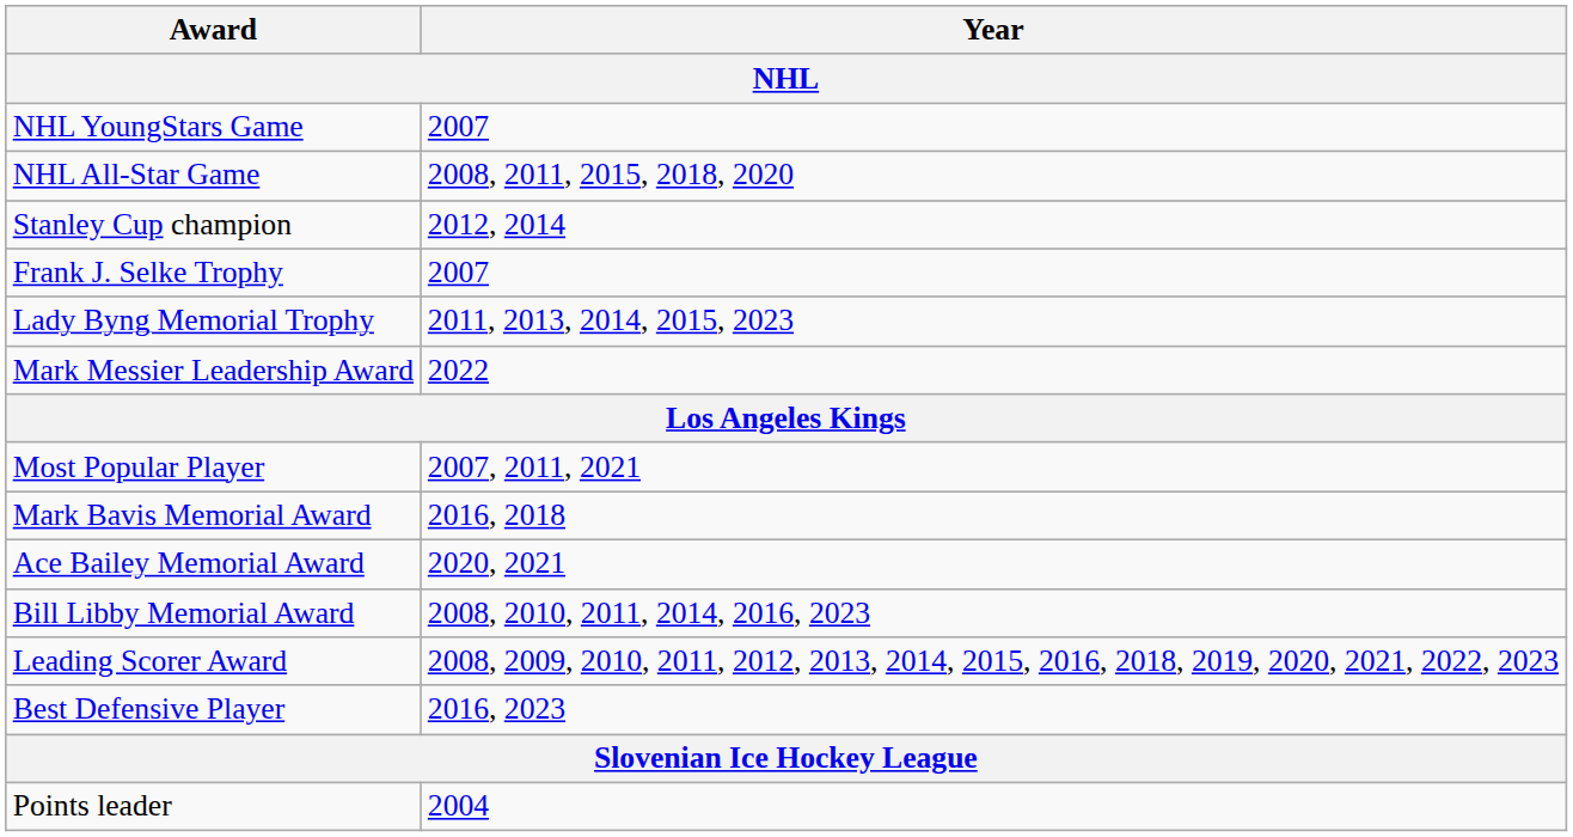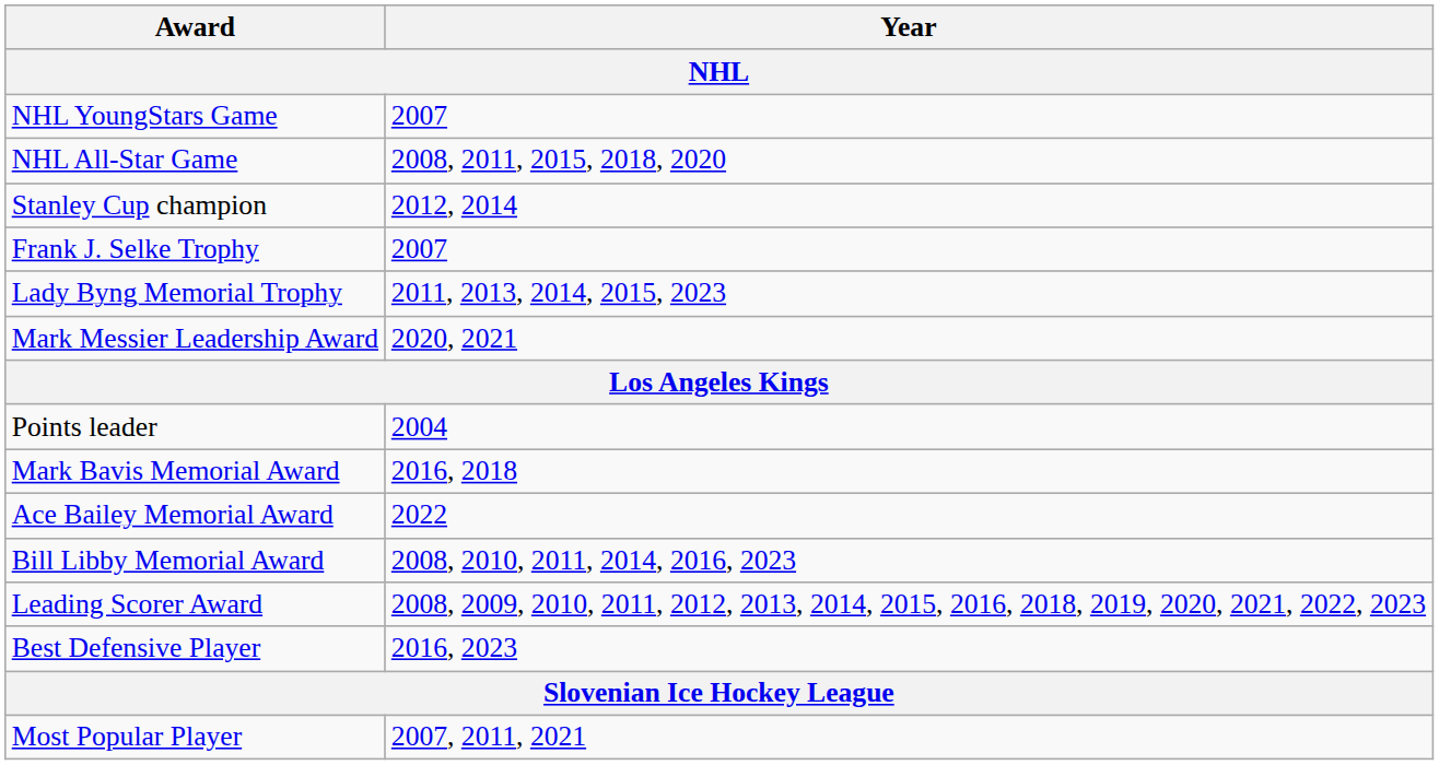 <table class="wikitable">
 <tr>
 <th>Award</th>
 <th>Year</th>
 </tr>
 <tr>
 <th colspan="2"><a href='#'>NHL</a></th>
 </tr>
 <tr>
 <td><a href='#'>NHL YoungStars Game</a></td>
 <td><a href='#'>2007</a></td>
 </tr>
 <tr>
 <td><a href='#'>NHL All-Star Game</a></td>
 <td><a href='#'>2008</a>, <a href='#'>2011</a>, <a href='#'>2015</a>, <a href='#'>2018</a>, <a href='#'>2020</a></td>
 </tr>
 <tr>
 <td><a href='#'>Stanley Cup</a> champion</td>
 <td><a href='#'>2012</a>, <a href='#'>2014</a></td>
 </tr>
 <tr>
 <td><a href='#'>Frank J. Selke Trophy</a></td>
 <td><a href='#'>2007</a></td>
 </tr>
 <tr>
 <td><a href='#'>Lady Byng Memorial Trophy</a></td>
 <td><a href='#'>2011</a>, <a href='#'>2013</a>, <a href='#'>2014</a>, <a href='#'>2015</a>, <a href='#'>2023</a></td>
 </tr>
 <tr>
 <td><a href='#'>Mark Messier Leadership Award</a></td>
-<td><a href='#'>2022</a></td>
+<td><a href='#'>2020</a>, <a href='#'>2021</a></td>
 </tr>
 <tr>
 <th colspan="2"><a href='#'>Los Angeles Kings</a></th>
 </tr>
 <tr>
-<td><a href='#'>Most Popular Player</a></td>
-<td><a href='#'>2007</a>, <a href='#'>2011</a>, <a href='#'>2021</a></td>
+<td>Points leader</td>
+<td><a href='#'>2004</a></td>
 </tr>
 <tr>
 <td><a href='#'>Mark Bavis Memorial Award</a></td>
 <td><a href='#'>2016</a>, <a href='#'>2018</a></td>
 </tr>
 <tr>
 <td><a href='#'>Ace Bailey Memorial Award</a></td>
-<td><a href='#'>2020</a>, <a href='#'>2021</a></td>
+<td><a href='#'>2022</a></td>
 </tr>
 <tr>
 <td><a href='#'>Bill Libby Memorial Award</a></td>
 <td><a href='#'>2008</a>, <a href='#'>2010</a>, <a href='#'>2011</a>, <a href='#'>2014</a>, <a href='#'>2016</a>, <a href='#'>2023</a></td>
 </tr>
 <tr>
 <td><a href='#'>Leading Scorer Award</a></td>
 <td><a href='#'>2008</a>, <a href='#'>2009</a>, <a href='#'>2010</a>, <a href='#'>2011</a>, <a href='#'>2012</a>, <a href='#'>2013</a>, <a href='#'>2014</a>, <a href='#'>2015</a>, <a href='#'>2016</a>, <a href='#'>2018</a>, <a href='#'>2019</a>, <a href='#'>2020</a>, <a href='#'>2021</a>, <a href='#'>2022</a>, <a href='#'>2023</a></td>
 </tr>
 <tr>
 <td><a href='#'>Best Defensive Player</a></td>
 <td><a href='#'>2016</a>, <a href='#'>2023</a></td>
 </tr>
 <tr>
 <th colspan="2"><a href='#'>Slovenian Ice Hockey League</a></th>
 </tr>
 <tr>
-<td>Points leader</td>
-<td><a href='#'>2004</a></td>
+<td><a href='#'>Most Popular Player</a></td>
+<td><a href='#'>2007</a>, <a href='#'>2011</a>, <a href='#'>2021</a></td>
 </tr>
 </table>
